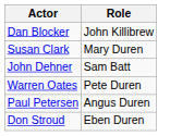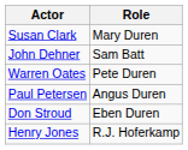 <table class="wikitable">
 <tr>
 <th>Actor</th>
 <th>Role</th>
-</tr>
-<tr>
-<td><a href='#'>Dan Blocker</a></td>
-<td>John Killibrew</td>
 </tr>
 <tr>
 <td><a href='#'>Susan Clark</a></td>
 <td>Mary Duren</td>
 </tr>
 <tr>
 <td><a href='#'>John Dehner</a></td>
 <td>Sam Batt</td>
 </tr>
 <tr>
 <td><a href='#'>Warren Oates</a></td>
 <td>Pete Duren</td>
 </tr>
 <tr>
 <td><a href='#'>Paul Petersen</a></td>
 <td>Angus Duren</td>
 </tr>
 <tr>
 <td><a href='#'>Don Stroud</a></td>
 <td>Eben Duren</td>
 </tr>
+<tr>
+<td><a href='#'>Henry Jones</a></td>
+<td>R.J. Hoferkamp</td>
+</tr>
 </table>
